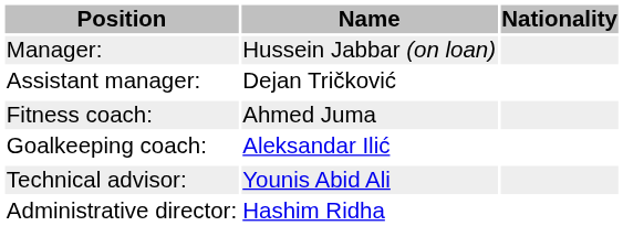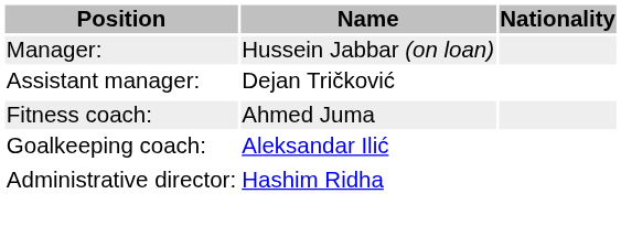 <table class="toccolours">
 <tr>
 <th bgcolor=silver>Position</th>
 <th bgcolor=silver>Name</th>
 <th bgcolor=silver>Nationality</th>
 </tr>
 <tr bgcolor=#eeeeee>
 <td>Manager:</td>
 <td>Hussein Jabbar <em>(on loan)</em></td>
 <td></td>
 </tr>
 <tr>
 <td>Assistant manager:</td>
 <td>Dejan Tričković</td>
 <td></td>
 </tr>
 <tr>
 </tr>
 <tr bgcolor=#eeeeee>
 <td>Fitness coach:</td>
 <td>Ahmed Juma</td>
 <td></td>
 </tr>
 <tr>
 <td>Goalkeeping coach:</td>
 <td><a href='#'>Aleksandar Ilić</a></td>
 <td></td>
 </tr>
 <tr>
 </tr>
-<tr bgcolor=#eeeeee>
-<td>Technical advisor:</td>
-<td><a href='#'>Younis Abid Ali</a></td>
-<td></td>
-</tr>
 <tr>
 <td>Administrative director:</td>
 <td><a href='#'>Hashim Ridha</a></td>
 <td></td>
 </tr>
 <tr>
 </tr>
 </table>
